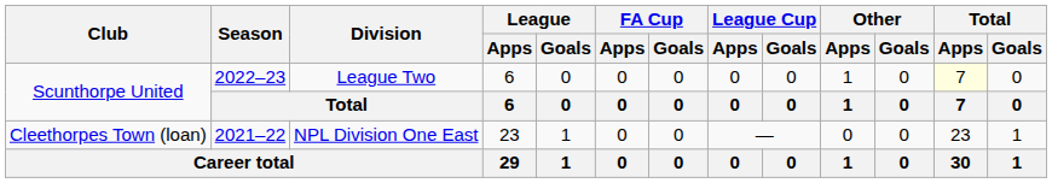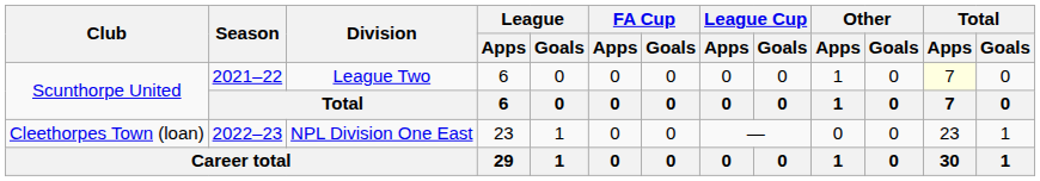 <table class="wikitable" style="text-align:center;">
 <tr>
 <th rowspan="2">Club</th>
 <th rowspan="2">Season</th>
 <th rowspan="2">Division</th>
 <th colspan="2">League</th>
 <th colspan="2"><a href='#'>FA Cup</a></th>
 <th colspan="2"><a href='#'>League Cup</a></th>
 <th colspan="2">Other</th>
 <th colspan="2">Total</th>
 </tr>
 <tr>
 <th>Apps</th>
 <th>Goals</th>
 <th>Apps</th>
 <th>Goals</th>
 <th>Apps</th>
 <th>Goals</th>
 <th>Apps</th>
 <th>Goals</th>
 <th>Apps</th>
 <th>Goals</th>
 </tr>
 <tr>
 <td rowspan="2"><a href='#'>Scunthorpe United</a></td>
-<td><a href='#'>2022–23</a></td>
+<td><a href='#'>2021–22</a></td>
 <td><a href='#'>League Two</a></td>
 <td>6</td>
 <td>0</td>
 <td>0</td>
 <td>0</td>
 <td>0</td>
 <td>0</td>
 <td>1</td>
 <td>0</td>
 <td style="background: lightyellow;">7</td>
 <td>0</td>
 </tr>
 <tr>
 <th colspan="2">Total</th>
 <th>6</th>
 <th>0</th>
 <th>0</th>
 <th>0</th>
 <th>0</th>
 <th>0</th>
 <th>1</th>
 <th>0</th>
 <th>7</th>
 <th>0</th>
 </tr>
 <tr>
 <td><a href='#'>Cleethorpes Town</a> (loan)</td>
-<td><a href='#'>2021–22</a></td>
+<td><a href='#'>2022–23</a></td>
 <td><a href='#'>NPL Division One East</a></td>
 <td>23</td>
 <td>1</td>
 <td>0</td>
 <td>0</td>
 <td colspan="2">—</td>
 <td>0</td>
 <td>0</td>
 <td>23</td>
 <td>1</td>
 </tr>
 <tr>
 <th colspan="3">Career total</th>
 <th>29</th>
 <th>1</th>
 <th>0</th>
 <th>0</th>
 <th>0</th>
 <th>0</th>
 <th>1</th>
 <th>0</th>
 <th>30</th>
 <th>1</th>
 </tr>
 </table>
